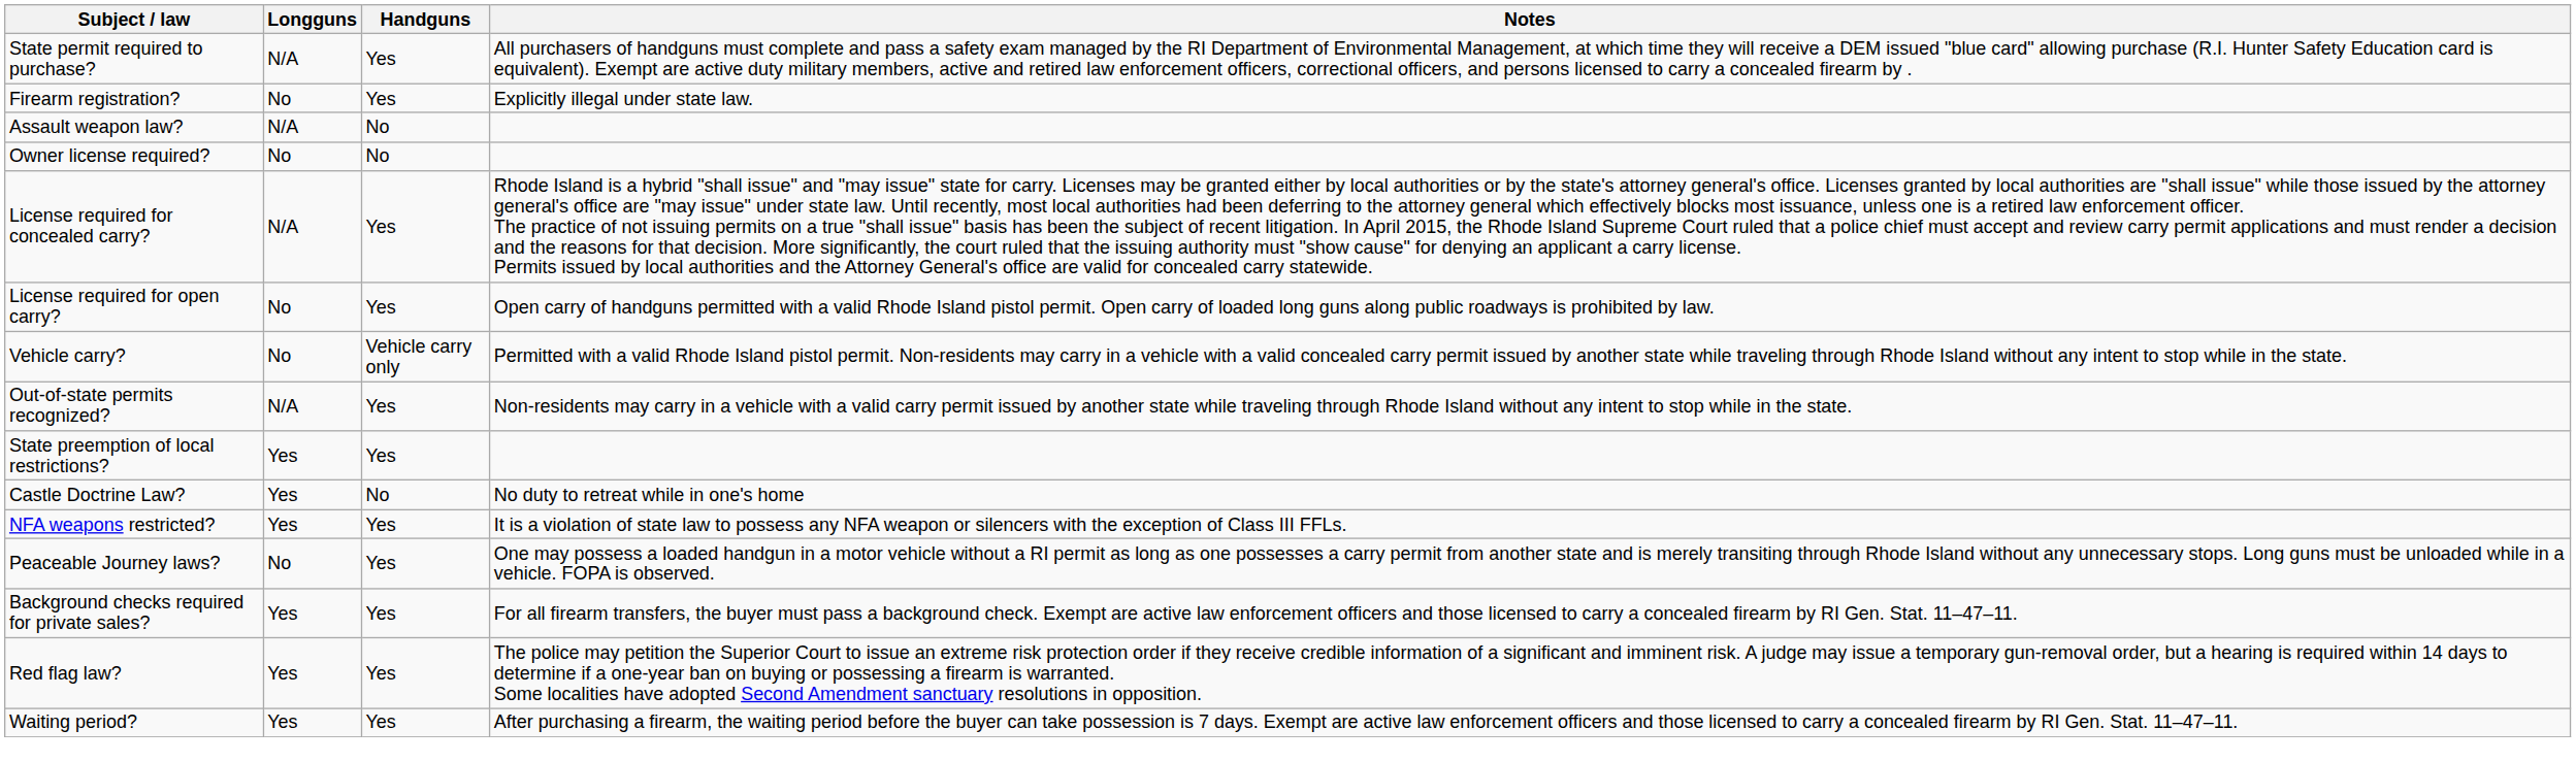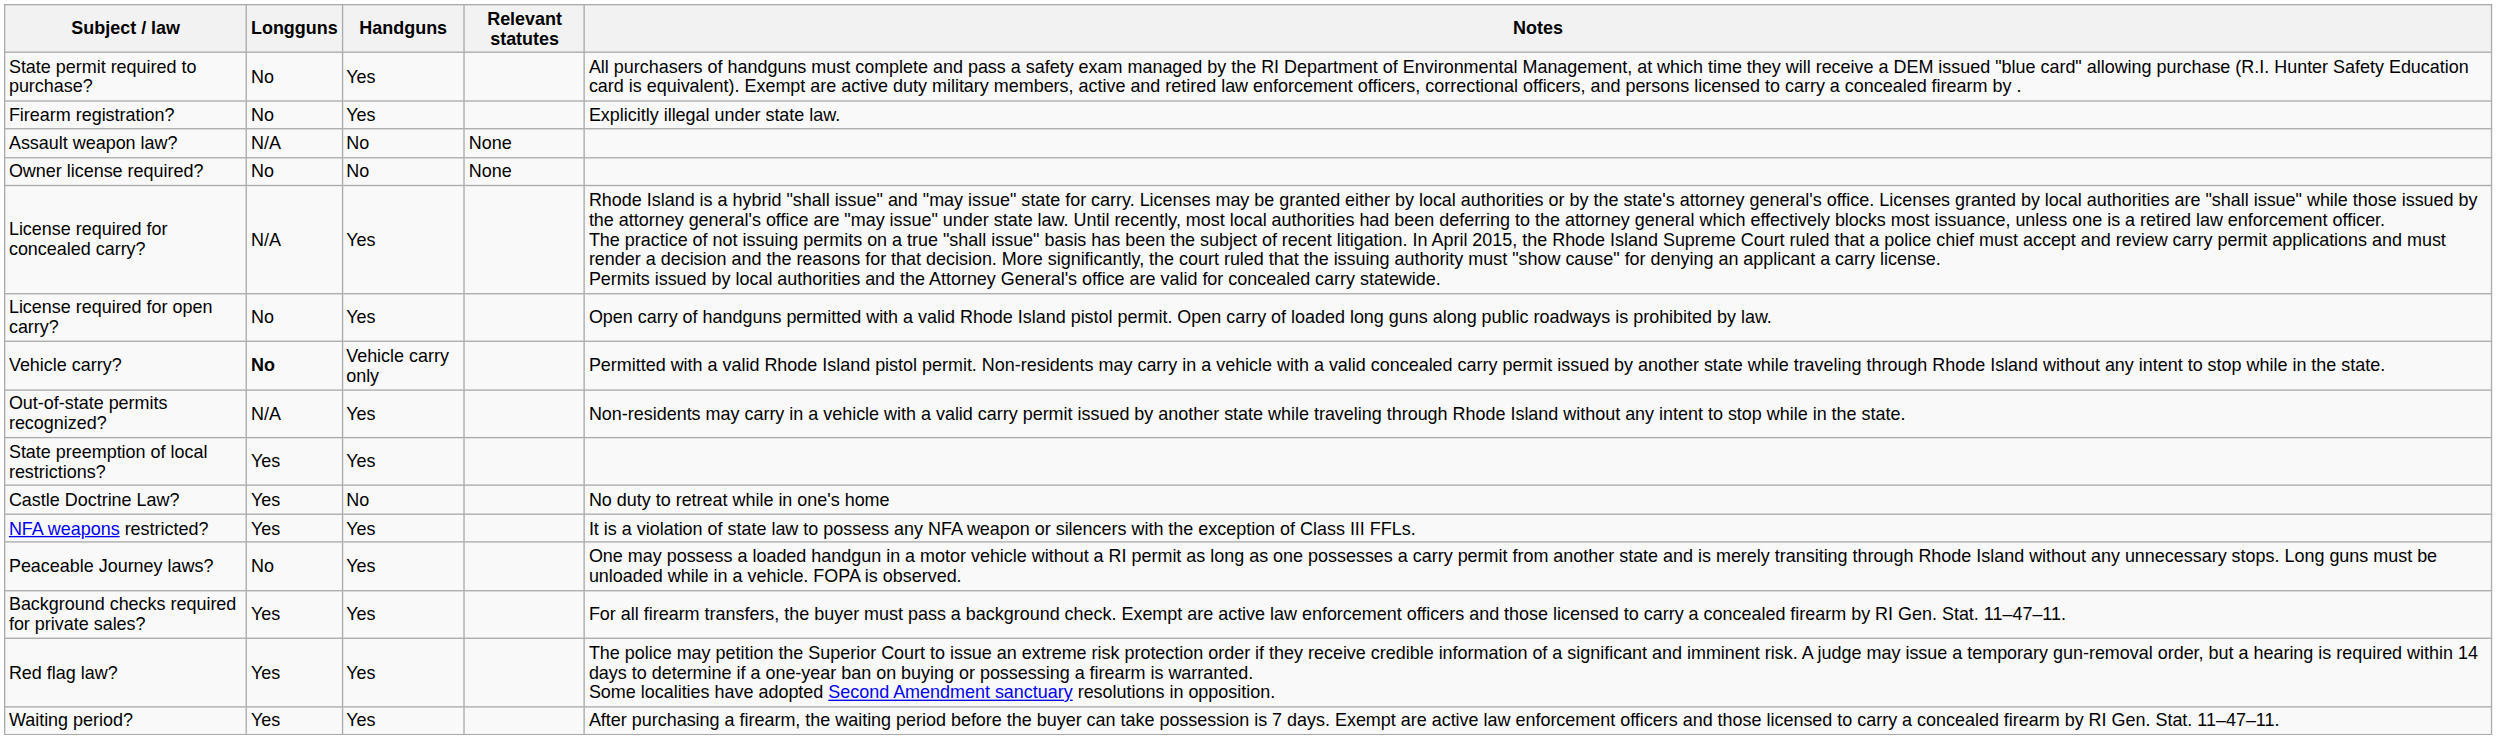 <table class="wikitable"  style="font-size:85%; width:95%;">
 <tr>
 <th>Subject / law</th>
 <th>Longguns</th>
 <th>Handguns</th>
+<th>Relevant statutes</th>
 <th>Notes</th>
 </tr>
 <tr>
 <td>State permit required to purchase?</td>
-<td>N/A</td>
+<td>No</td>
 <td>Yes</td>
+<td></td>
 <td>All purchasers of handguns must complete and pass a safety exam managed by the RI Department of Environmental Management, at which time they will receive a DEM issued "blue card" allowing purchase (R.I. Hunter Safety Education card is equivalent). Exempt are active duty military members, active and retired law enforcement officers, correctional officers, and persons licensed to carry a concealed firearm by .</td>
 </tr>
 <tr>
 <td>Firearm registration?</td>
 <td>No</td>
 <td>Yes</td>
+<td></td>
 <td>Explicitly illegal under state law.</td>
 </tr>
 <tr>
 <td>Assault weapon law?</td>
 <td>N/A</td>
 <td>No</td>
+<td>None</td>
 <td></td>
 </tr>
 <tr>
 <td>Owner license required?</td>
 <td>No</td>
 <td>No</td>
+<td>None</td>
 <td></td>
 </tr>
 <tr>
 <td>License required for concealed carry?</td>
 <td>N/A</td>
 <td>Yes</td>
+<td><br></td>
 <td>Rhode Island is a hybrid "shall issue" and "may issue" state for carry. Licenses may be granted either by local authorities or by the state's attorney general's office. Licenses granted by local authorities are "shall issue" while those issued by the attorney general's office are "may issue" under state law. Until recently, most local authorities had been deferring to the attorney general which effectively blocks most issuance, unless one is a retired law enforcement officer.<br>The practice of not issuing permits on a true "shall issue" basis has been the subject of recent litigation. In April 2015, the Rhode Island Supreme Court ruled that a police chief must accept and review carry permit applications and must render a decision and the reasons for that decision. More significantly, the court ruled that the issuing authority must "show cause" for denying an applicant a carry license.<br>Permits issued by local authorities and the Attorney General's office are valid for concealed carry statewide.</td>
 </tr>
 <tr>
 <td>License required for open carry?</td>
 <td>No</td>
 <td>Yes</td>
+<td><br></td>
 <td>Open carry of handguns permitted with a valid Rhode Island pistol permit. Open carry of loaded long guns along public roadways is prohibited by law.</td>
 </tr>
 <tr>
 <td>Vehicle carry?</td>
-<td>No</td>
+<td><strong>No</strong></td>
 <td>Vehicle carry only</td>
+<td></td>
 <td>Permitted with a valid Rhode Island pistol permit.  Non-residents may carry in a vehicle with a valid concealed carry permit issued by another state while traveling through Rhode Island without any intent to stop while in the state.</td>
 </tr>
 <tr>
 <td>Out-of-state permits recognized?</td>
 <td>N/A</td>
 <td>Yes</td>
+<td></td>
 <td>Non-residents may carry in a vehicle with a valid carry permit issued by another state while traveling through Rhode Island without any intent to stop while in the state.</td>
 </tr>
 <tr>
 <td>State preemption of local restrictions?</td>
 <td>Yes</td>
 <td>Yes</td>
 <td></td>
+<td></td>
 </tr>
 <tr>
 <td>Castle Doctrine Law?</td>
 <td>Yes</td>
 <td>No</td>
+<td></td>
 <td>No duty to retreat while in one's home</td>
 </tr>
 <tr>
 <td><a href='#'>NFA weapons</a> restricted?</td>
 <td>Yes</td>
 <td>Yes</td>
+<td><br></td>
 <td>It is a violation of state law to possess any NFA weapon or silencers with the exception of Class III FFLs.</td>
 </tr>
 <tr>
 <td>Peaceable Journey laws?</td>
 <td>No</td>
 <td>Yes</td>
+<td></td>
 <td>One may possess a loaded handgun in a motor vehicle without a RI permit as long as one possesses a carry permit from another state and is merely transiting through Rhode Island without any unnecessary stops.  Long guns must be unloaded while in a vehicle. FOPA is observed.</td>
 </tr>
 <tr>
 <td>Background checks required for private sales?</td>
 <td>Yes</td>
 <td>Yes</td>
+<td><br></td>
 <td>For all firearm transfers, the buyer must pass a background check. Exempt are active law enforcement officers and those licensed to carry a concealed firearm by RI Gen. Stat. 11–47–11.</td>
 </tr>
 <tr>
 <td>Red flag law?</td>
 <td>Yes</td>
 <td>Yes</td>
+<td></td>
 <td>The police may petition the Superior Court to issue an extreme risk protection order if they receive credible information of a significant and imminent risk. A judge may issue a temporary gun-removal order, but a hearing is required within 14 days to determine if a one-year ban on buying or possessing a firearm is warranted.<br>Some localities have adopted <a href='#'>Second Amendment sanctuary</a> resolutions in opposition.</td>
 </tr>
 <tr>
 <td>Waiting period?</td>
 <td>Yes</td>
 <td>Yes</td>
+<td></td>
 <td>After purchasing a firearm, the waiting period before the buyer can take possession is 7 days. Exempt are active law enforcement officers and those licensed to carry a concealed firearm by RI Gen. Stat. 11–47–11.</td>
 </tr>
 </table>
